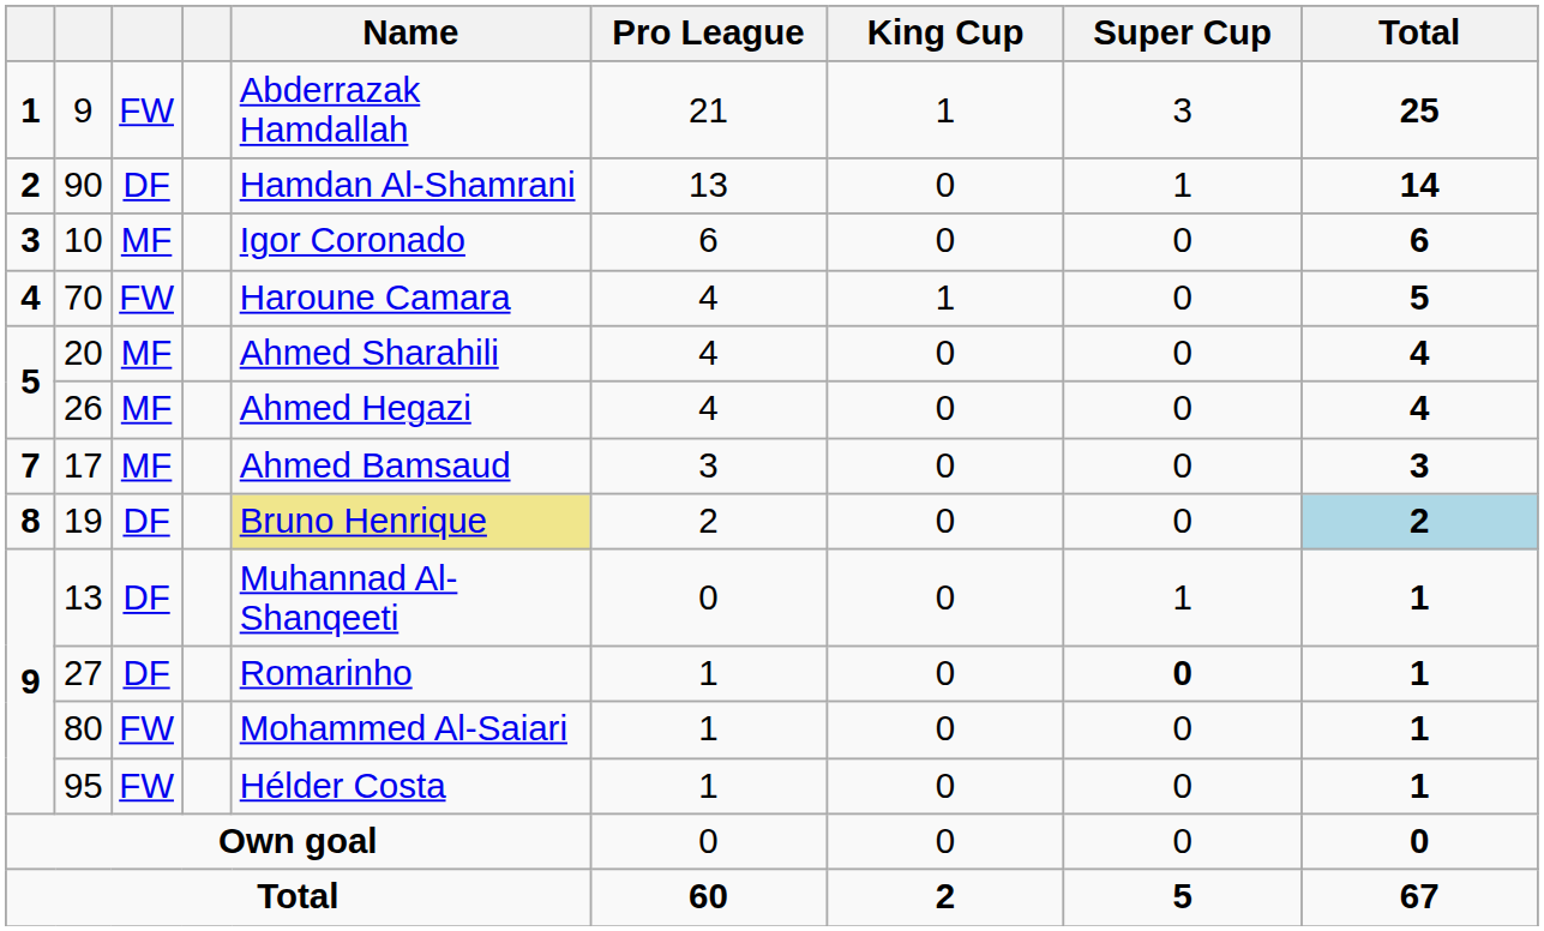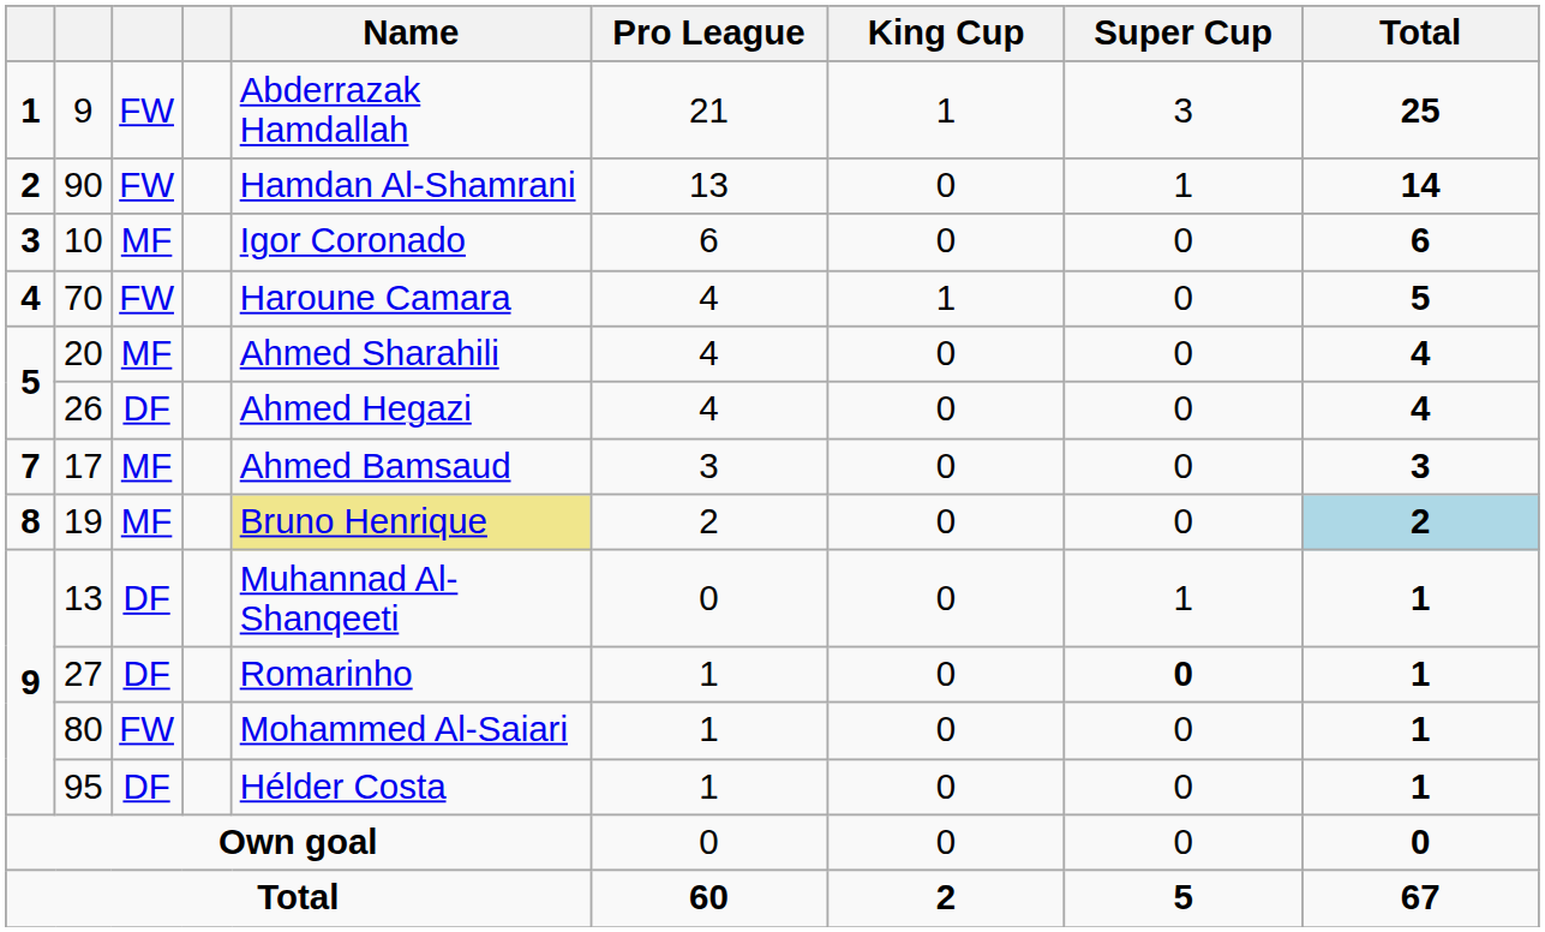 <table class="wikitable" style="text-align:center">
 <tr>
 <th width=15></th>
 <th width=15></th>
 <th width=15></th>
 <th width=15></th>
 <th width=155>Name</th>
 <th width=100>Pro League</th>
 <th width=100>King Cup</th>
 <th width=100>Super Cup</th>
 <th width=100>Total</th>
 </tr>
 <tr>
 <td><strong>1</strong></td>
 <td>9</td>
 <td><a href='#'>FW</a></td>
 <td></td>
 <td align=left><a href='#'>Abderrazak Hamdallah</a></td>
 <td>21</td>
 <td>1</td>
 <td>3</td>
 <td><strong>25</strong></td>
 </tr>
 <tr>
 <td><strong>2</strong></td>
 <td>90</td>
-<td><a href='#'>DF</a></td>
+<td><a href='#'>FW</a></td>
 <td></td>
 <td align=left><a href='#'>Hamdan Al-Shamrani</a></td>
 <td>13</td>
 <td>0</td>
 <td>1</td>
 <td><strong>14</strong></td>
 </tr>
 <tr>
 <td><strong>3</strong></td>
 <td>10</td>
 <td><a href='#'>MF</a></td>
 <td></td>
 <td align=left><a href='#'>Igor Coronado</a></td>
 <td>6</td>
 <td>0</td>
 <td>0</td>
 <td><strong>6</strong></td>
 </tr>
 <tr>
 <td><strong>4</strong></td>
 <td>70</td>
 <td><a href='#'>FW</a></td>
 <td></td>
 <td align=left><a href='#'>Haroune Camara</a></td>
 <td>4</td>
 <td>1</td>
 <td>0</td>
 <td><strong>5</strong></td>
 </tr>
 <tr>
 <td rowspan=2><strong>5</strong></td>
 <td>20</td>
 <td><a href='#'>MF</a></td>
 <td></td>
 <td align=left><a href='#'>Ahmed Sharahili</a></td>
 <td>4</td>
 <td>0</td>
 <td>0</td>
 <td><strong>4</strong></td>
 </tr>
 <tr>
 <td>26</td>
-<td><a href='#'>MF</a></td>
+<td><a href='#'>DF</a></td>
 <td></td>
 <td align=left><a href='#'>Ahmed Hegazi</a></td>
 <td>4</td>
 <td>0</td>
 <td>0</td>
 <td><strong>4</strong></td>
 </tr>
 <tr>
 <td><strong>7</strong></td>
 <td>17</td>
 <td><a href='#'>MF</a></td>
 <td></td>
 <td align=left><a href='#'>Ahmed Bamsaud</a></td>
 <td>3</td>
 <td>0</td>
 <td>0</td>
 <td><strong>3</strong></td>
 </tr>
 <tr>
 <td><strong>8</strong></td>
 <td>19</td>
-<td><a href='#'>DF</a></td>
+<td><a href='#'>MF</a></td>
 <td></td>
 <td align=left style="background: khaki;"><a href='#'>Bruno Henrique</a></td>
 <td>2</td>
 <td>0</td>
 <td>0</td>
 <td style="background: lightblue;"><strong>2</strong></td>
 </tr>
 <tr>
 <td rowspan=4><strong>9</strong></td>
 <td>13</td>
 <td><a href='#'>DF</a></td>
 <td></td>
 <td align=left><a href='#'>Muhannad Al-Shanqeeti</a></td>
 <td>0</td>
 <td>0</td>
 <td>1</td>
 <td><strong>1</strong></td>
 </tr>
 <tr>
 <td>27</td>
 <td><a href='#'>DF</a></td>
 <td></td>
 <td align=left><a href='#'>Romarinho</a></td>
 <td>1</td>
 <td>0</td>
 <td><strong>0</strong></td>
 <td><strong>1</strong></td>
 </tr>
 <tr>
 <td>80</td>
 <td><a href='#'>FW</a></td>
 <td></td>
 <td align=left><a href='#'>Mohammed Al-Saiari</a></td>
 <td>1</td>
 <td>0</td>
 <td>0</td>
 <td><strong>1</strong></td>
 </tr>
 <tr>
 <td>95</td>
-<td><a href='#'>FW</a></td>
+<td><a href='#'>DF</a></td>
 <td></td>
 <td align=left><a href='#'>Hélder Costa</a></td>
 <td>1</td>
 <td>0</td>
 <td>0</td>
 <td><strong>1</strong></td>
 </tr>
 <tr>
 <td colspan=5><strong>Own goal</strong></td>
 <td>0</td>
 <td>0</td>
 <td>0</td>
 <td><strong>0</strong></td>
 </tr>
 <tr>
 <td colspan=5><strong>Total</strong></td>
 <td><strong>60</strong></td>
 <td><strong>2</strong></td>
 <td><strong>5</strong></td>
 <td><strong>67</strong></td>
 </tr>
 </table>
